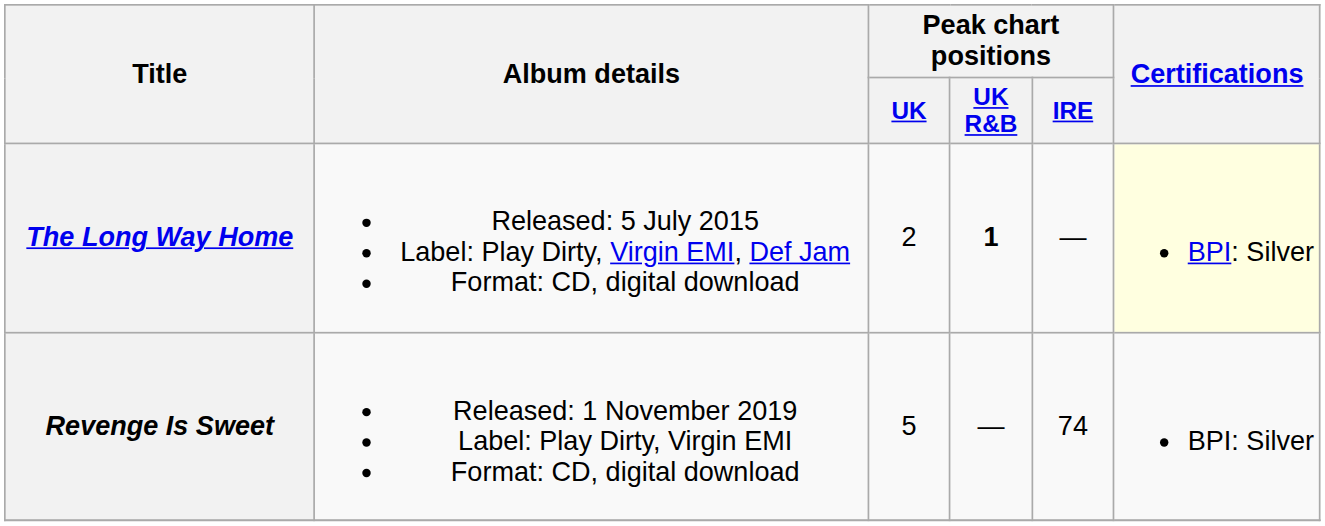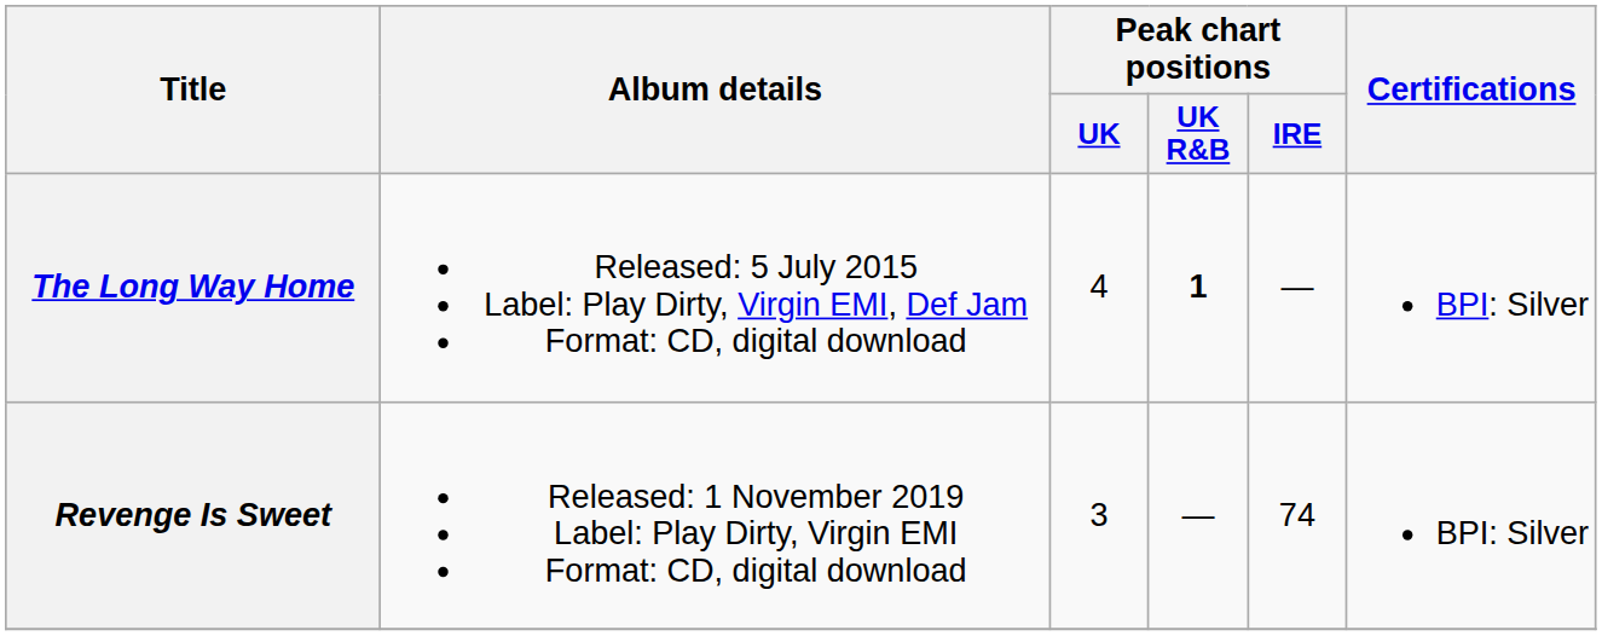 <table class="wikitable plainrowheaders" style="text-align:center;">
 <tr>
 <th scope="col" rowspan="2" style="width:11em;">Title</th>
 <th scope="col" rowspan="2" style="width:20em;">Album details</th>
 <th scope="col" colspan="3">Peak chart positions</th>
 <th rowspan="2"><a href='#'>Certifications</a></th>
 </tr>
 <tr>
 <th scope="col" style="width:2.9em;font-size:90%;"><a href='#'>UK</a><br></th>
 <th scope="col" style="width:2.9em;font-size:90%;"><a href='#'>UK<br>R&B</a></th>
 <th scope="col" style="width:2.9em;font-size:90%;"><a href='#'>IRE</a><br></th>
 </tr>
 <tr>
 <th scope="row"><em><a href='#'>The Long Way Home</a></em></th>
 <td><br><ul><li>Released: 5 July 2015</li><li>Label: Play Dirty, <a href='#'>Virgin EMI</a>, <a href='#'>Def Jam</a></li><li>Format: CD, digital download</li></ul></td>
-<td>2</td>
+<td>4</td>
 <td><strong>1</strong></td>
 <td>—</td>
-<td style="background: lightyellow;"><br><ul><li><a href='#'>BPI</a>: Silver</li></ul></td>
+<td><br><ul><li><a href='#'>BPI</a>: Silver</li></ul></td>
 </tr>
 <tr>
 <th scope="row"><em>Revenge Is Sweet</em></th>
 <td><br><ul><li>Released: 1 November 2019</li><li>Label: Play Dirty, Virgin EMI</li><li>Format: CD, digital download</li></ul></td>
-<td>5</td>
+<td>3</td>
 <td>—</td>
 <td>74</td>
 <td><br><ul><li>BPI: Silver</li></ul></td>
 </tr>
 <tr>
 </tr>
 </table>
